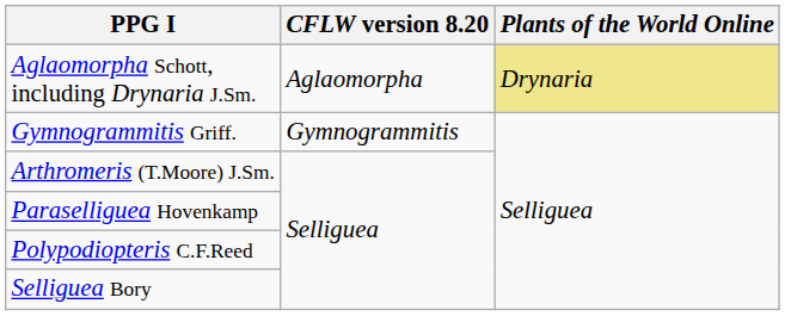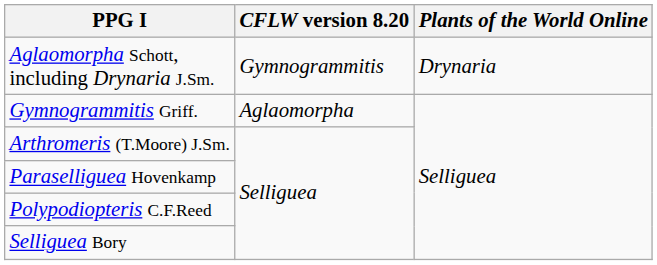 <table class="wikitable">
 <tr>
 <th>PPG I</th>
 <th><em>CFLW</em> version 8.20</th>
 <th><em>Plants of the World Online</em></th>
 </tr>
 <tr>
 <td><em><a href='#'>Aglaomorpha</a></em> <small>Schott</small>,<br>including <em>Drynaria</em> <small>J.Sm.</small></td>
-<td><em>Aglaomorpha</em></td>
-<td style="background: khaki;"><em>Drynaria</em></td>
+<td><em>Gymnogrammitis</em></td>
+<td><em>Drynaria</em></td>
 </tr>
 <tr>
 <td><em><a href='#'>Gymnogrammitis</a></em> <small>Griff.</small></td>
-<td><em>Gymnogrammitis</em></td>
+<td><em>Aglaomorpha</em></td>
 <td rowspan=5><em>Selliguea</em></td>
 </tr>
 <tr>
 <td><em><a href='#'>Arthromeris</a></em> <small>(T.Moore) J.Sm.</small></td>
 <td rowspan=4><em>Selliguea</em></td>
 </tr>
 <tr>
 <td><em><a href='#'>Paraselliguea</a></em> <small>Hovenkamp</small></td>
 </tr>
 <tr>
 <td><em><a href='#'>Polypodiopteris</a></em> <small>C.F.Reed</small></td>
 </tr>
 <tr>
 <td><em><a href='#'>Selliguea</a></em> <small>Bory</small></td>
 </tr>
 </table>
